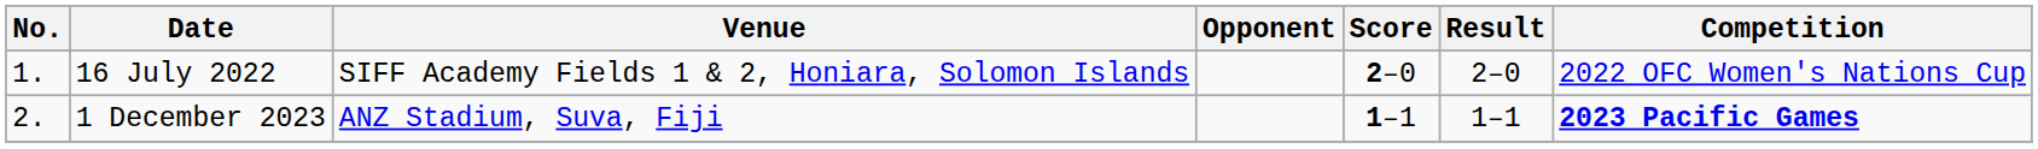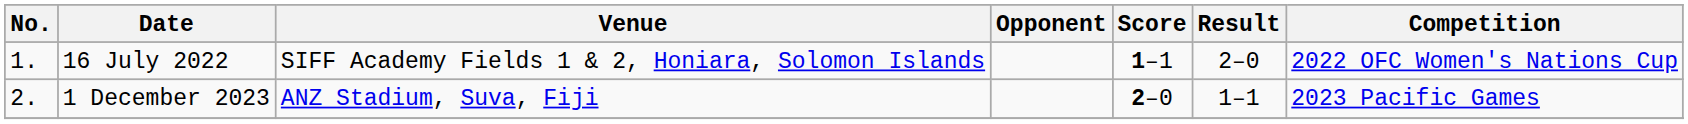 <table class="wikitable">
 <tr>
 <th>No.</th>
 <th>Date</th>
 <th>Venue</th>
 <th>Opponent</th>
 <th>Score</th>
 <th>Result</th>
 <th>Competition</th>
 </tr>
 <tr>
 <td>1.</td>
 <td>16 July 2022</td>
 <td>SIFF Academy Fields 1 & 2, <a href='#'>Honiara</a>, <a href='#'>Solomon Islands</a></td>
 <td></td>
-<td align=center><strong>2</strong>–0</td>
+<td align=center><strong>1</strong>–1</td>
 <td align=center>2–0</td>
 <td><a href='#'>2022 OFC Women's Nations Cup</a></td>
 </tr>
 <tr>
 <td>2.</td>
 <td>1 December 2023</td>
 <td><a href='#'>ANZ Stadium</a>, <a href='#'>Suva</a>, <a href='#'>Fiji</a></td>
 <td></td>
-<td align=center><strong>1</strong>–1</td>
+<td align=center><strong>2</strong>–0</td>
 <td align=center>1–1</td>
-<td><strong><a href='#'>2023 Pacific Games</a></strong></td>
+<td><a href='#'>2023 Pacific Games</a></td>
 </tr>
 <tr>
 </tr>
 </table>
